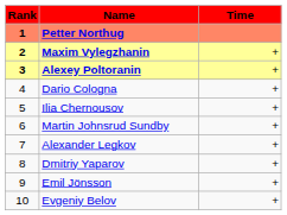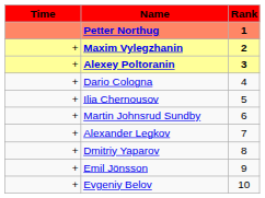 <table class="wikitable" style="font-size:95%">
 <tr>
+<th scope="col" style="background:red;" bgcolor="red" width="100" "width:6em">Time</th>
+<th scope="col" style="background:red;" bgcolor="red" width="200" "width:16em">Name</th>
 <th scope="col" style="background:red;" bgcolor="red">Rank</th>
-<th scope="col" style="background:red;" bgcolor="red" width="200" "width:16em">Name</th>
-<th scope="col" style="background:red;" bgcolor="red" width="100" "width:6em">Time</th>
 </tr>
 <tr>
+<td style="background:#FF8666; text-align:right;"></td>
+<td style="background:#FF8666;" rowspan="1"><strong> <a href='#'>Petter Northug</a></strong></td>
 <td align="center" style="background:#FF8666;" rowspan="1"><strong>1</strong></td>
-<td style="background:#FF8666;" rowspan="1"><strong> <a href='#'>Petter Northug</a></strong></td>
-<td style="background:#FF8666; text-align:right;"></td>
 </tr>
 <tr>
+<td style="background:#FFFF99; text-align:right">+ </td>
+<td style="background:#FFFF99;" rowspan="1"><strong> <a href='#'>Maxim Vylegzhanin</a></strong></td>
 <td align="center" style="background:#FFFF99;" rowspan="1"><strong>2</strong></td>
-<td style="background:#FFFF99;" rowspan="1"><strong> <a href='#'>Maxim Vylegzhanin</a></strong></td>
-<td style="background:#FFFF99; text-align:right">+ </td>
 </tr>
 <tr>
+<td style="background:#FFFF99; text-align:right;">+ </td>
+<td style="background:#FFFF99;" rowspan="1"><strong> <a href='#'>Alexey Poltoranin</a></strong></td>
 <td align="center" style="background:#FFFF99;" rowspan="1"><strong>3</strong></td>
-<td style="background:#FFFF99;" rowspan="1"><strong> <a href='#'>Alexey Poltoranin</a></strong></td>
-<td style="background:#FFFF99; text-align:right;">+ </td>
 </tr>
 <tr>
+<td style="text-align:right;">+ </td>
+<td> <a href='#'>Dario Cologna</a></td>
 <td align="center">4</td>
-<td> <a href='#'>Dario Cologna</a></td>
-<td style="text-align:right;">+ </td>
 </tr>
 <tr>
+<td style="text-align:right;">+ </td>
+<td> <a href='#'>Ilia Chernousov</a></td>
 <td align="center">5</td>
-<td> <a href='#'>Ilia Chernousov</a></td>
-<td style="text-align:right;">+ </td>
 </tr>
 <tr>
+<td style="text-align:right;">+ </td>
+<td> <a href='#'>Martin Johnsrud Sundby</a></td>
 <td align="center">6</td>
-<td> <a href='#'>Martin Johnsrud Sundby</a></td>
-<td style="text-align:right;">+ </td>
 </tr>
 <tr>
+<td style="text-align:right;">+ </td>
+<td> <a href='#'>Alexander Legkov</a></td>
 <td align="center">7</td>
-<td> <a href='#'>Alexander Legkov</a></td>
-<td style="text-align:right;">+ </td>
 </tr>
 <tr>
+<td style="text-align:right;">+ </td>
+<td> <a href='#'>Dmitriy Yaparov</a></td>
 <td align="center">8</td>
-<td> <a href='#'>Dmitriy Yaparov</a></td>
-<td style="text-align:right;">+ </td>
 </tr>
 <tr>
+<td style="text-align:right;">+ </td>
+<td> <a href='#'>Emil Jönsson</a></td>
 <td align="center">9</td>
-<td> <a href='#'>Emil Jönsson</a></td>
-<td style="text-align:right;">+ </td>
 </tr>
 <tr>
+<td style="text-align:right;">+ </td>
+<td> <a href='#'>Evgeniy Belov</a></td>
 <td align="center">10</td>
-<td> <a href='#'>Evgeniy Belov</a></td>
-<td style="text-align:right;">+ </td>
 </tr>
 </table>
